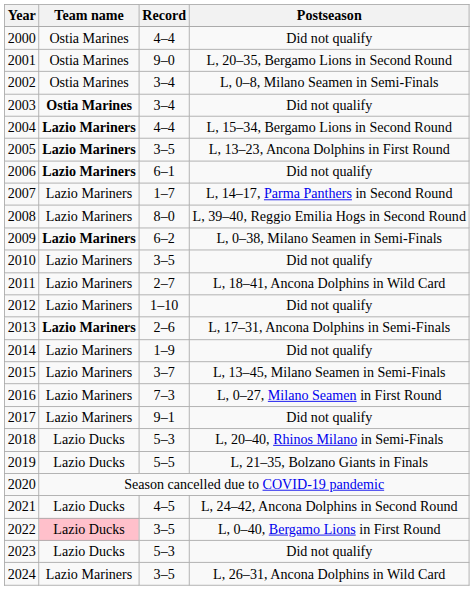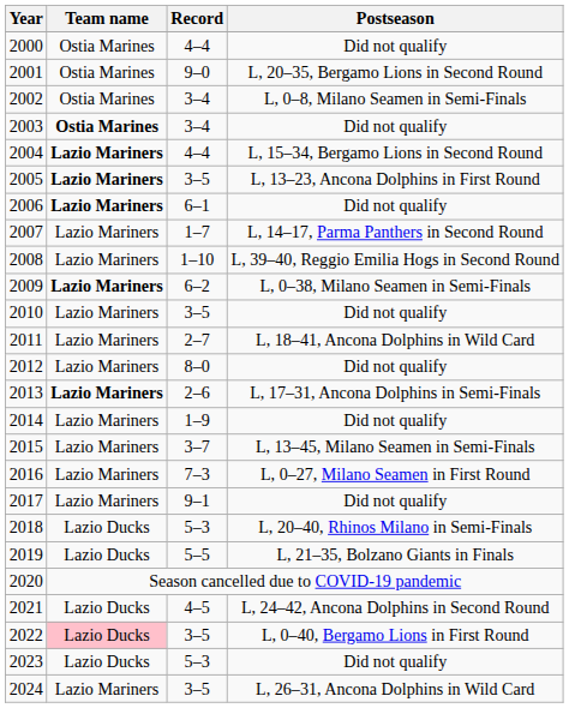 <table class="wikitable" style="text-align:center;">
 <tr>
 <th>Year</th>
 <th>Team name</th>
 <th>Record</th>
 <th>Postseason</th>
 </tr>
 <tr style="text-align:center">
 </tr>
 <tr>
 <td>2000</td>
 <td>Ostia Marines</td>
 <td>4–4</td>
 <td>Did not qualify</td>
 </tr>
 <tr>
 <td>2001</td>
 <td>Ostia Marines</td>
 <td>9–0</td>
 <td>L, 20–35, Bergamo Lions in Second Round</td>
 </tr>
 <tr>
 <td>2002</td>
 <td>Ostia Marines</td>
 <td>3–4</td>
 <td>L, 0–8, Milano Seamen in Semi-Finals</td>
 </tr>
 <tr>
 <td>2003</td>
 <td><strong>Ostia Marines</strong></td>
 <td>3–4</td>
 <td>Did not qualify</td>
 </tr>
 <tr>
 <td>2004</td>
 <td><strong>Lazio Mariners</strong></td>
 <td>4–4</td>
 <td>L, 15–34, Bergamo Lions in Second Round</td>
 </tr>
 <tr>
 <td>2005</td>
 <td><strong>Lazio Mariners</strong></td>
 <td>3–5</td>
 <td>L, 13–23, Ancona Dolphins in First Round</td>
 </tr>
 <tr>
 <td>2006</td>
 <td><strong>Lazio Mariners</strong></td>
 <td>6–1</td>
 <td>Did not qualify</td>
 </tr>
 <tr>
 <td>2007</td>
 <td>Lazio Mariners</td>
 <td>1–7</td>
 <td>L, 14–17, <a href='#'>Parma Panthers</a> in Second Round</td>
 </tr>
 <tr>
 <td>2008</td>
 <td>Lazio Mariners</td>
-<td>8–0</td>
+<td>1–10</td>
 <td>L, 39–40, Reggio Emilia Hogs in Second Round</td>
 </tr>
 <tr>
 <td>2009</td>
 <td><strong>Lazio Mariners</strong></td>
 <td>6–2</td>
 <td>L, 0–38, Milano Seamen in Semi-Finals</td>
 </tr>
 <tr>
 <td>2010</td>
 <td>Lazio Mariners</td>
 <td>3–5</td>
 <td>Did not qualify</td>
 </tr>
 <tr>
 <td>2011</td>
 <td>Lazio Mariners</td>
 <td>2–7</td>
 <td>L, 18–41, Ancona Dolphins in Wild Card</td>
 </tr>
 <tr>
 <td>2012</td>
 <td>Lazio Mariners</td>
-<td>1–10</td>
+<td>8–0</td>
 <td>Did not qualify</td>
 </tr>
 <tr>
 <td>2013</td>
 <td><strong>Lazio Mariners</strong></td>
 <td>2–6</td>
 <td>L, 17–31, Ancona Dolphins in  Semi-Finals</td>
 </tr>
 <tr>
 <td>2014</td>
 <td>Lazio Mariners</td>
 <td>1–9</td>
 <td>Did not qualify</td>
 </tr>
 <tr>
 <td>2015</td>
 <td>Lazio Mariners</td>
 <td>3–7</td>
 <td>L, 13–45, Milano Seamen in Semi-Finals</td>
 </tr>
 <tr>
 <td>2016</td>
 <td>Lazio Mariners</td>
 <td>7–3</td>
 <td>L, 0–27, <a href='#'>Milano Seamen</a> in First Round</td>
 </tr>
 <tr>
 <td>2017</td>
 <td>Lazio Mariners</td>
 <td>9–1</td>
 <td>Did not qualify</td>
 </tr>
 <tr>
 <td>2018</td>
 <td>Lazio Ducks</td>
 <td>5–3</td>
 <td>L, 20–40, <a href='#'>Rhinos Milano</a> in Semi-Finals</td>
 </tr>
 <tr>
 <td>2019</td>
 <td>Lazio Ducks</td>
 <td>5–5</td>
 <td>L, 21–35, Bolzano Giants in Finals</td>
 </tr>
 <tr>
 <td>2020</td>
 <td colspan="5">Season cancelled due to <a href='#'>COVID-19 pandemic</a></td>
 </tr>
 <tr>
 <td>2021</td>
 <td>Lazio Ducks</td>
 <td>4–5</td>
 <td>L, 24–42, Ancona Dolphins in Second Round</td>
 </tr>
 <tr>
 <td>2022</td>
 <td style="background: pink;">Lazio Ducks</td>
 <td>3–5</td>
 <td>L, 0–40, <a href='#'>Bergamo Lions</a> in First Round</td>
 </tr>
 <tr>
 <td>2023</td>
 <td>Lazio Ducks</td>
 <td>5–3</td>
 <td>Did not qualify</td>
 </tr>
 <tr>
 <td>2024</td>
 <td>Lazio Mariners</td>
 <td>3–5</td>
 <td>L, 26–31, Ancona Dolphins in Wild Card</td>
 </tr>
 </table>
